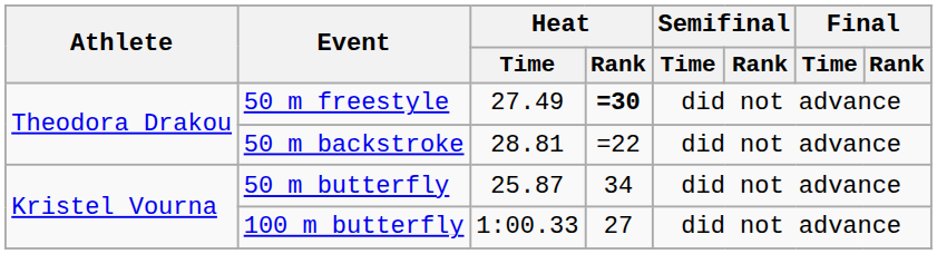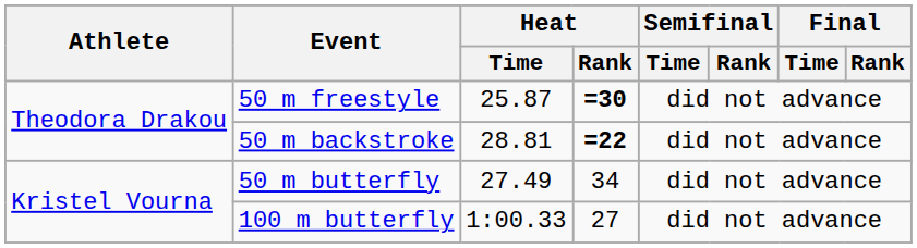 <table class=wikitable style="font-size:90%">
 <tr>
 <th rowspan=2>Athlete</th>
 <th rowspan=2>Event</th>
 <th colspan="2">Heat</th>
 <th colspan="2">Semifinal</th>
 <th colspan="2">Final</th>
 </tr>
 <tr style="font-size:95%">
 <th>Time</th>
 <th>Rank</th>
 <th>Time</th>
 <th>Rank</th>
 <th>Time</th>
 <th>Rank</th>
 </tr>
 <tr align=center>
 <td align=left rowspan=2><a href='#'>Theodora Drakou</a></td>
 <td align=left><a href='#'>50 m freestyle</a></td>
-<td>27.49</td>
+<td>25.87</td>
 <td><strong>=30</strong></td>
 <td colspan=4>did not advance</td>
 </tr>
 <tr align=center>
 <td align=left><a href='#'>50 m backstroke</a></td>
 <td>28.81</td>
-<td>=22</td>
+<td><strong>=22</strong></td>
 <td colspan=4>did not advance</td>
 </tr>
 <tr align=center>
 <td align=left rowspan=2><a href='#'>Kristel Vourna</a></td>
 <td align=left><a href='#'>50 m butterfly</a></td>
-<td>25.87</td>
+<td>27.49</td>
 <td>34</td>
 <td colspan=4>did not advance</td>
 </tr>
 <tr align=center>
 <td align=left><a href='#'>100 m butterfly</a></td>
 <td>1:00.33</td>
 <td>27</td>
 <td colspan=4>did not advance</td>
 </tr>
 </table>
